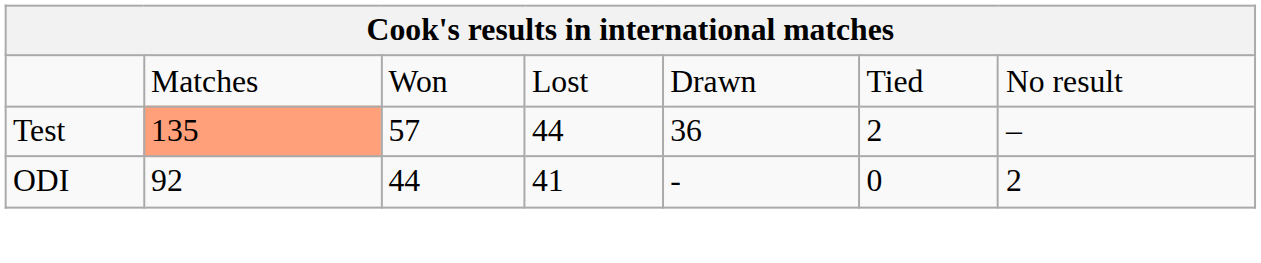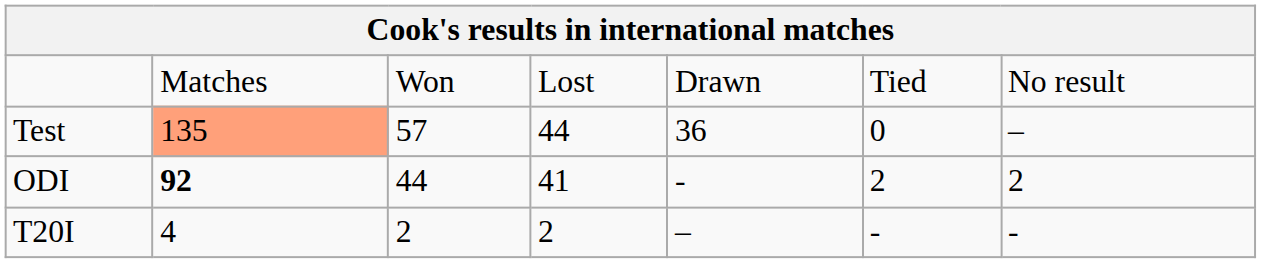 <table class="wikitable" style="float:right; margin-left:1em; width:50%;">
 <tr>
 <th colspan="7"><strong>Cook's results in international matches</strong></th>
 </tr>
 <tr>
 <td> </td>
 <td>Matches</td>
 <td>Won</td>
 <td>Lost</td>
 <td>Drawn</td>
 <td>Tied</td>
 <td>No result</td>
 </tr>
 <tr>
 <td>Test</td>
 <td style="background: lightsalmon;">135</td>
 <td>57</td>
 <td>44</td>
 <td>36</td>
-<td>2</td>
+<td>0</td>
 <td>–</td>
 </tr>
 <tr>
 <td>ODI</td>
-<td>92</td>
+<td><strong>92</strong></td>
 <td>44</td>
 <td>41</td>
 <td>-</td>
-<td>0</td>
+<td>2</td>
 <td>2</td>
 </tr>
+<tr>
+<td>T20I</td>
+<td>4</td>
+<td>2</td>
+<td>2</td>
+<td>–</td>
+<td>-</td>
+<td>-</td>
+</tr>
 </table>
